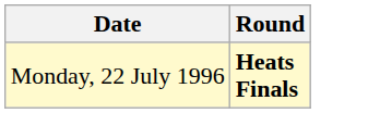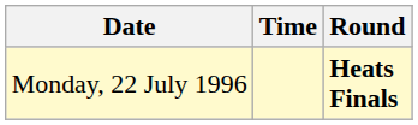 <table class="wikitable">
 <tr>
 <th>Date</th>
+<th>Time</th>
 <th>Round</th>
 </tr>
 <tr style=background:lemonchiffon>
 <td>Monday, 22 July 1996</td>
+<td></td>
 <td><strong>Heats</strong><br><strong>Finals</strong></td>
 </tr>
 </table>
